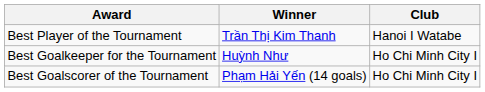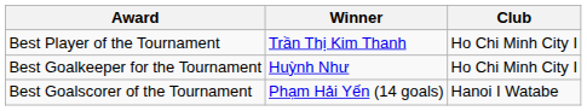 <table class="wikitable">
 <tr>
 <th>Award</th>
 <th>Winner</th>
 <th>Club</th>
 </tr>
 <tr>
 <td>Best Player of the Tournament</td>
 <td> <a href='#'>Trần Thị Kim Thanh</a></td>
-<td>Hanoi I Watabe</td>
+<td>Ho Chi Minh City I</td>
 </tr>
 <tr>
 <td>Best Goalkeeper for the Tournament</td>
 <td> <a href='#'>Huỳnh Như</a></td>
 <td>Ho Chi Minh City I</td>
 </tr>
 <tr>
 <td>Best Goalscorer of the Tournament</td>
 <td> <a href='#'>Phạm Hải Yến</a> (14 goals)</td>
-<td>Ho Chi Minh City I</td>
+<td>Hanoi I Watabe</td>
 </tr>
 </table>
